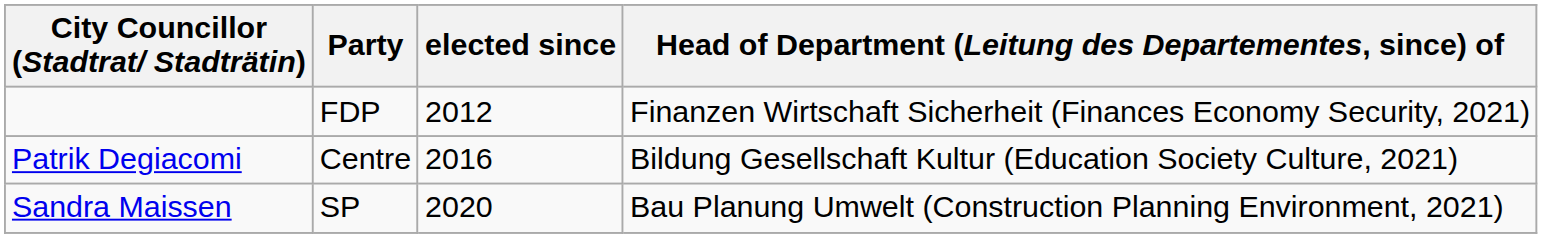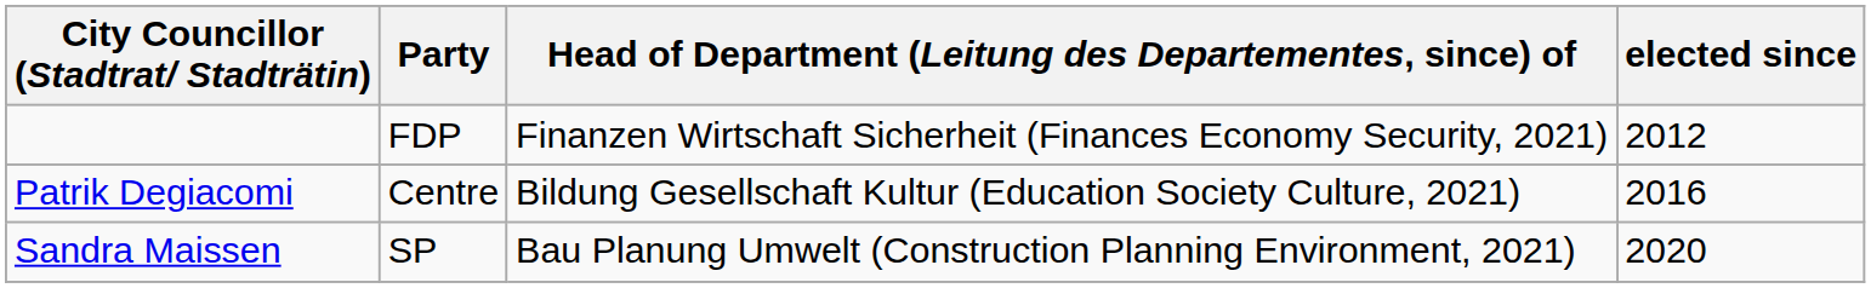 <table class="wikitable">
 <tr>
 <th>City Councillor<br>(<em>Stadtrat/ Stadträtin</em>)</th>
 <th>Party</th>
+<th>Head of Department (<em>Leitung des Departementes</em>, since) of</th>
 <th>elected since</th>
-<th>Head of Department (<em>Leitung des Departementes</em>, since) of</th>
 </tr>
 <tr>
 <td><strong></strong></td>
 <td> FDP</td>
+<td>Finanzen Wirtschaft Sicherheit (Finances Economy Security, 2021)</td>
 <td>2012</td>
-<td>Finanzen Wirtschaft Sicherheit (Finances Economy Security, 2021)</td>
 </tr>
 <tr>
 <td><a href='#'>Patrik Degiacomi</a></td>
 <td> Centre</td>
+<td>Bildung Gesellschaft Kultur (Education Society Culture, 2021)</td>
 <td>2016</td>
-<td>Bildung Gesellschaft Kultur (Education Society Culture, 2021)</td>
 </tr>
 <tr>
 <td><a href='#'>Sandra Maissen</a></td>
 <td> SP</td>
+<td>Bau Planung Umwelt (Construction Planning Environment, 2021)</td>
 <td>2020</td>
-<td>Bau Planung Umwelt (Construction Planning Environment, 2021)</td>
 </tr>
 </table>
